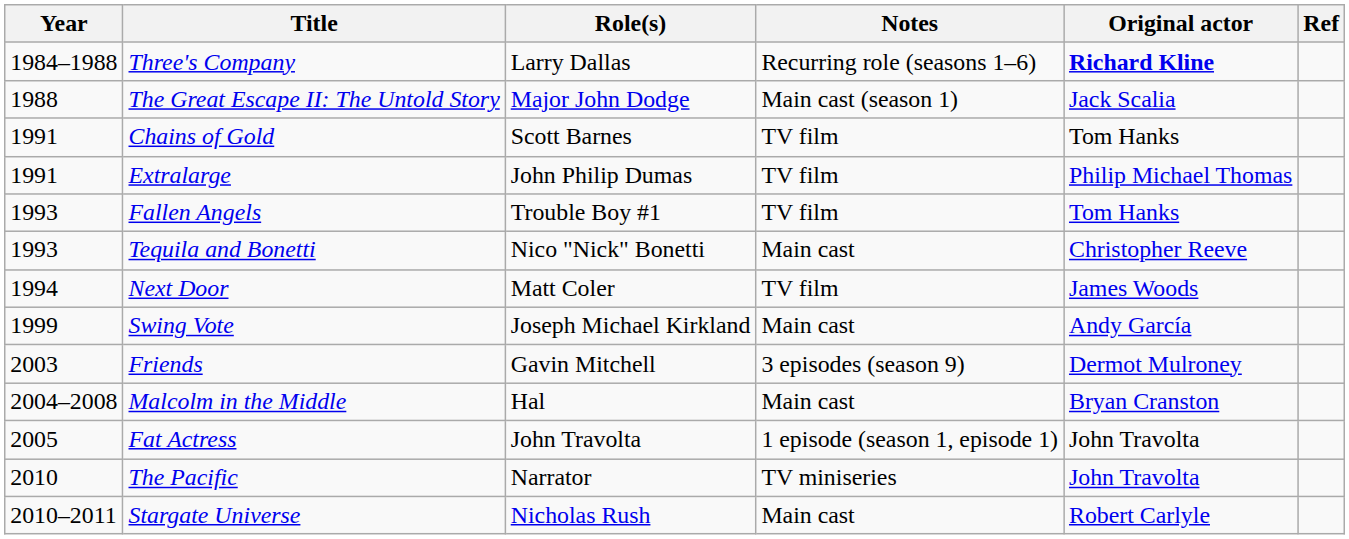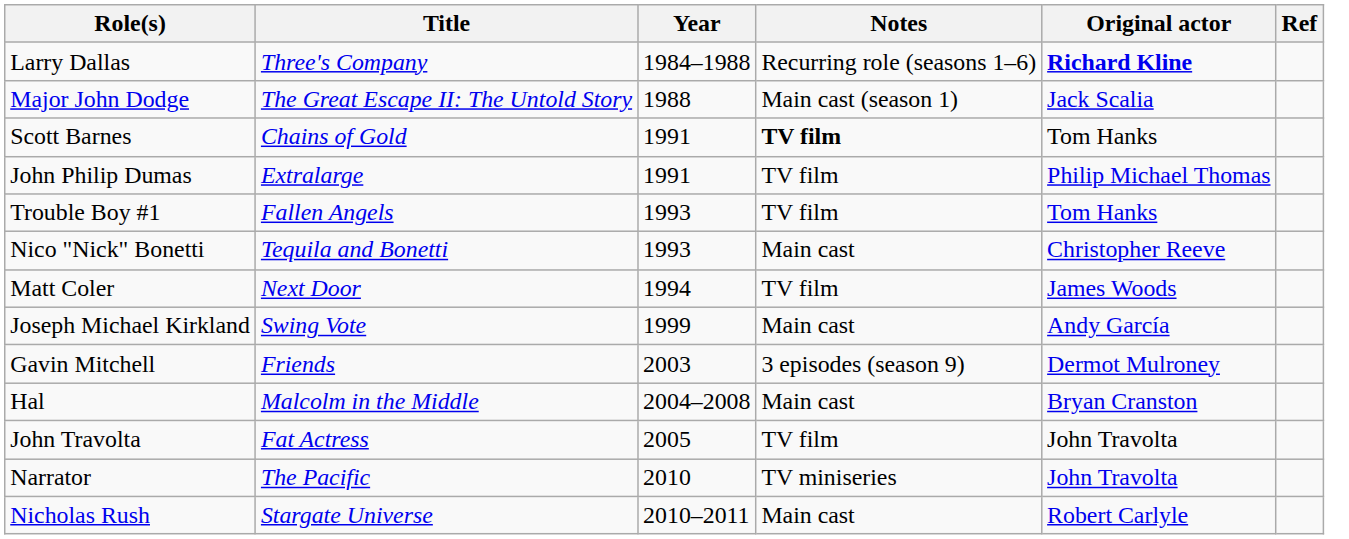 <table class="wikitable plainrowheaders sortable">
 <tr>
+<th scope="col">Role(s)</th>
+<th scope="col">Title</th>
 <th scope="col">Year</th>
-<th scope="col">Title</th>
-<th scope="col">Role(s)</th>
 <th scope="col">Notes</th>
 <th scope="col">Original actor</th>
 <th scope="col" class="unsortable">Ref</th>
 </tr>
 <tr>
+<td>Larry Dallas</td>
+<td><em><a href='#'>Three's Company</a></em></td>
 <td>1984–1988</td>
-<td><em><a href='#'>Three's Company</a></em></td>
-<td>Larry Dallas</td>
 <td>Recurring role (seasons 1–6)</td>
 <td><strong><a href='#'>Richard Kline</a></strong></td>
 <td></td>
 </tr>
 <tr>
+<td><a href='#'>Major John Dodge</a></td>
+<td><em><a href='#'>The Great Escape II: The Untold Story</a></em></td>
 <td>1988</td>
-<td><em><a href='#'>The Great Escape II: The Untold Story</a></em></td>
-<td><a href='#'>Major John Dodge</a></td>
 <td>Main cast (season 1)</td>
 <td><a href='#'>Jack Scalia</a></td>
 <td></td>
 </tr>
 <tr>
+<td>Scott Barnes</td>
+<td><em><a href='#'>Chains of Gold</a></em></td>
 <td>1991</td>
-<td><em><a href='#'>Chains of Gold</a></em></td>
-<td>Scott Barnes</td>
-<td>TV film</td>
+<td><strong>TV film</strong></td>
 <td>Tom Hanks</td>
 <td></td>
 </tr>
 <tr>
+<td>John Philip Dumas</td>
+<td><em><a href='#'>Extralarge</a></em></td>
 <td>1991</td>
-<td><em><a href='#'>Extralarge</a></em></td>
-<td>John Philip Dumas</td>
 <td>TV film</td>
 <td><a href='#'>Philip Michael Thomas</a></td>
 <td></td>
 </tr>
 <tr>
+<td>Trouble Boy #1</td>
+<td><em><a href='#'>Fallen Angels</a></em></td>
 <td>1993</td>
-<td><em><a href='#'>Fallen Angels</a></em></td>
-<td>Trouble Boy #1</td>
 <td>TV film</td>
 <td><a href='#'>Tom Hanks</a></td>
 <td></td>
 </tr>
 <tr>
+<td>Nico "Nick" Bonetti</td>
+<td><em><a href='#'>Tequila and Bonetti</a></em></td>
 <td>1993</td>
-<td><em><a href='#'>Tequila and Bonetti</a></em></td>
-<td>Nico "Nick" Bonetti</td>
 <td>Main cast</td>
 <td><a href='#'>Christopher Reeve</a></td>
 <td></td>
 </tr>
 <tr>
+<td>Matt Coler</td>
+<td><em><a href='#'>Next Door</a></em></td>
 <td>1994</td>
-<td><em><a href='#'>Next Door</a></em></td>
-<td>Matt Coler</td>
 <td>TV film</td>
 <td><a href='#'>James Woods</a></td>
 <td></td>
 </tr>
 <tr>
+<td>Joseph Michael Kirkland</td>
+<td><em><a href='#'>Swing Vote</a></em></td>
 <td>1999</td>
-<td><em><a href='#'>Swing Vote</a></em></td>
-<td>Joseph Michael Kirkland</td>
 <td>Main cast</td>
 <td><a href='#'>Andy García</a></td>
 <td></td>
 </tr>
 <tr>
+<td>Gavin Mitchell</td>
+<td><em><a href='#'>Friends</a></em></td>
 <td>2003</td>
-<td><em><a href='#'>Friends</a></em></td>
-<td>Gavin Mitchell</td>
 <td>3 episodes (season 9)</td>
 <td><a href='#'>Dermot Mulroney</a></td>
 <td></td>
 </tr>
 <tr>
+<td>Hal</td>
+<td><em><a href='#'>Malcolm in the Middle</a></em></td>
 <td>2004–2008</td>
-<td><em><a href='#'>Malcolm in the Middle</a></em></td>
-<td>Hal</td>
 <td>Main cast</td>
 <td><a href='#'>Bryan Cranston</a></td>
 <td></td>
 </tr>
 <tr>
+<td>John Travolta</td>
+<td><em><a href='#'>Fat Actress</a></em></td>
 <td>2005</td>
-<td><em><a href='#'>Fat Actress</a></em></td>
-<td>John Travolta</td>
-<td>1 episode (season 1, episode 1)</td>
+<td>TV film</td>
 <td>John Travolta</td>
 <td></td>
 </tr>
 <tr>
+<td>Narrator</td>
+<td><em><a href='#'>The Pacific</a></em></td>
 <td>2010</td>
-<td><em><a href='#'>The Pacific</a></em></td>
-<td>Narrator</td>
 <td>TV miniseries</td>
 <td><a href='#'>John Travolta</a></td>
 <td></td>
 </tr>
 <tr>
+<td><a href='#'>Nicholas Rush</a></td>
+<td><em><a href='#'>Stargate Universe</a></em></td>
 <td>2010–2011</td>
-<td><em><a href='#'>Stargate Universe</a></em></td>
-<td><a href='#'>Nicholas Rush</a></td>
 <td>Main cast</td>
 <td><a href='#'>Robert Carlyle</a></td>
 <td></td>
 </tr>
 </table>
